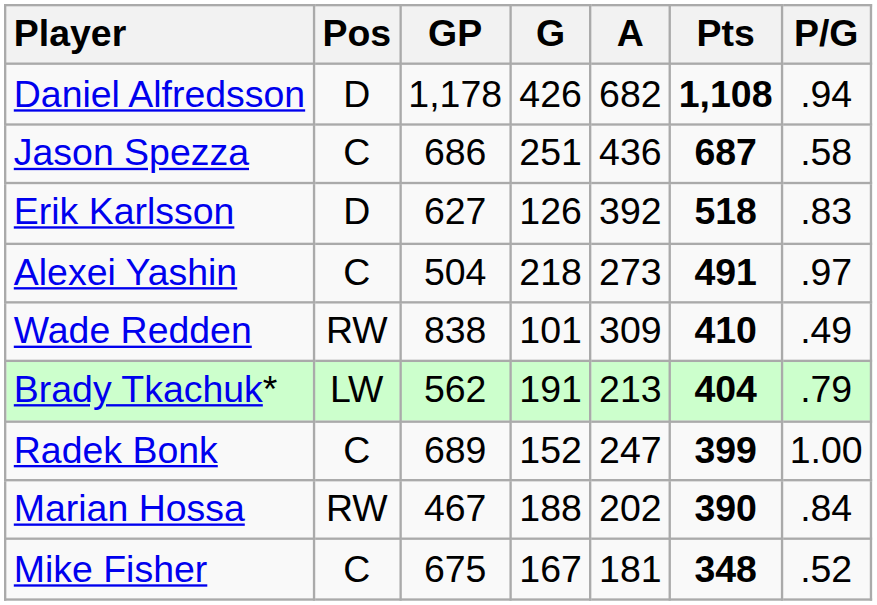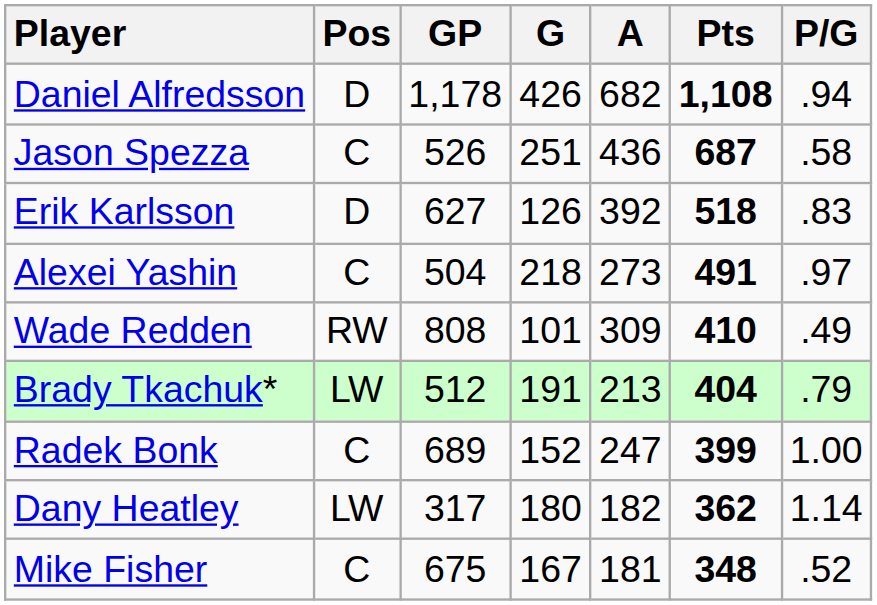 <table class="wikitable" style="text-align:center;">
 <tr>
 <th style="text-align:left;">Player</th>
 <th>Pos</th>
 <th>GP</th>
 <th>G</th>
 <th>A</th>
 <th>Pts</th>
 <th>P/G</th>
 </tr>
 <tr>
 <td style="text-align:left;"><a href='#'>Daniel Alfredsson</a></td>
 <td>D</td>
 <td>1,178</td>
 <td>426</td>
 <td>682</td>
 <td><strong>1,108</strong></td>
 <td>.94</td>
 </tr>
 <tr>
 <td style="text-align:left;"><a href='#'>Jason Spezza</a></td>
 <td>C</td>
-<td>686</td>
+<td>526</td>
 <td>251</td>
 <td>436</td>
 <td><strong>687</strong></td>
 <td>.58</td>
 </tr>
 <tr>
 <td style="text-align:left;"><a href='#'>Erik Karlsson</a></td>
 <td>D</td>
 <td>627</td>
 <td>126</td>
 <td>392</td>
 <td><strong>518</strong></td>
 <td>.83</td>
 </tr>
 <tr>
 <td style="text-align:left;"><a href='#'>Alexei Yashin</a></td>
 <td>C</td>
 <td>504</td>
 <td>218</td>
 <td>273</td>
 <td><strong>491</strong></td>
 <td>.97</td>
 </tr>
 <tr>
 <td style="text-align:left;"><a href='#'>Wade Redden</a></td>
 <td>RW</td>
-<td>838</td>
+<td>808</td>
 <td>101</td>
 <td>309</td>
 <td><strong>410</strong></td>
 <td>.49</td>
 </tr>
 <tr style="background:#cfc;">
 <td style="text-align:left;"><a href='#'>Brady Tkachuk</a>*</td>
 <td>LW</td>
-<td>562</td>
+<td>512</td>
 <td>191</td>
 <td>213</td>
 <td><strong>404</strong></td>
 <td>.79</td>
 </tr>
 <tr>
 <td style="text-align:left;"><a href='#'>Radek Bonk</a></td>
 <td>C</td>
 <td>689</td>
 <td>152</td>
 <td>247</td>
 <td><strong>399</strong></td>
 <td>1.00</td>
 </tr>
 <tr>
-<td style="text-align:left;"><a href='#'>Marian Hossa</a></td>
-<td>RW</td>
-<td>467</td>
-<td>188</td>
-<td>202</td>
-<td><strong>390</strong></td>
-<td>.84</td>
+<td style="text-align:left;"><a href='#'>Dany Heatley</a></td>
+<td>LW</td>
+<td>317</td>
+<td>180</td>
+<td>182</td>
+<td><strong>362</strong></td>
+<td>1.14</td>
 </tr>
 <tr>
 <td style="text-align:left;"><a href='#'>Mike Fisher</a></td>
 <td>C</td>
 <td>675</td>
 <td>167</td>
 <td>181</td>
 <td><strong>348</strong></td>
 <td>.52</td>
 </tr>
 </table>
